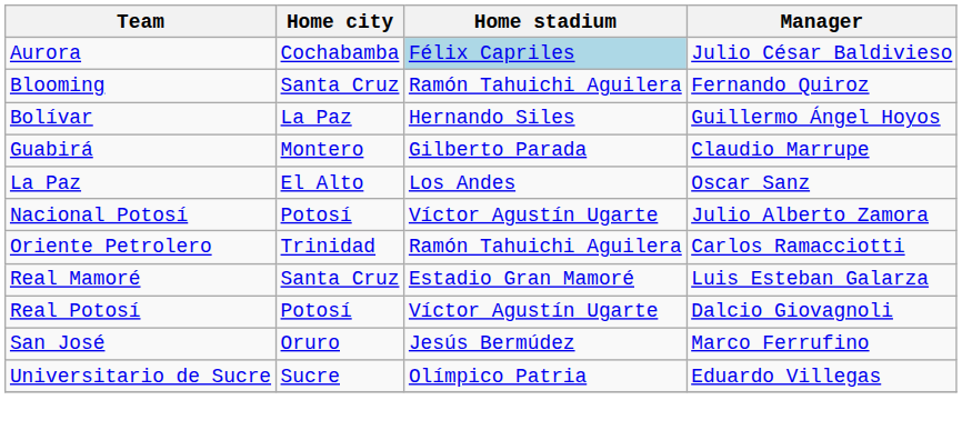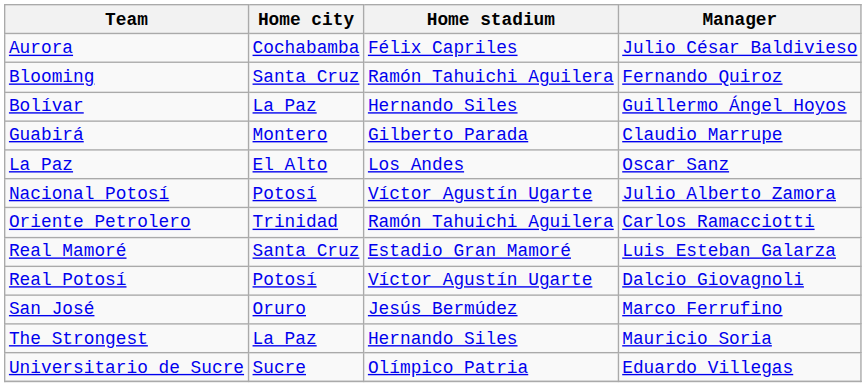 <table class="wikitable sortable">
 <tr>
 <th>Team</th>
 <th>Home city</th>
 <th>Home stadium</th>
 <th>Manager</th>
 </tr>
 <tr>
 <td><a href='#'>Aurora</a></td>
 <td><a href='#'>Cochabamba</a></td>
-<td style="background: lightblue;"><a href='#'>Félix Capriles</a></td>
+<td><a href='#'>Félix Capriles</a></td>
 <td><a href='#'>Julio César Baldivieso</a></td>
 </tr>
 <tr>
 <td><a href='#'>Blooming</a></td>
 <td><a href='#'>Santa Cruz</a></td>
 <td><a href='#'>Ramón Tahuichi Aguilera</a></td>
 <td><a href='#'>Fernando Quiroz</a></td>
 </tr>
 <tr>
 <td><a href='#'>Bolívar</a></td>
 <td><a href='#'>La Paz</a></td>
 <td><a href='#'>Hernando Siles</a></td>
 <td><a href='#'>Guillermo Ángel Hoyos</a></td>
 </tr>
 <tr>
 <td><a href='#'>Guabirá</a></td>
 <td><a href='#'>Montero</a></td>
 <td><a href='#'>Gilberto Parada</a></td>
 <td><a href='#'>Claudio Marrupe</a></td>
 </tr>
 <tr>
 <td><a href='#'>La Paz</a></td>
 <td><a href='#'>El Alto</a></td>
 <td><a href='#'>Los Andes</a></td>
 <td><a href='#'>Oscar Sanz</a></td>
 </tr>
 <tr>
 <td><a href='#'>Nacional Potosí</a></td>
 <td><a href='#'>Potosí</a></td>
 <td><a href='#'>Víctor Agustín Ugarte</a></td>
 <td><a href='#'>Julio Alberto Zamora</a></td>
 </tr>
 <tr>
 <td><a href='#'>Oriente Petrolero</a></td>
 <td><a href='#'>Trinidad</a></td>
 <td><a href='#'>Ramón Tahuichi Aguilera</a></td>
 <td><a href='#'>Carlos Ramacciotti</a></td>
 </tr>
 <tr>
 <td><a href='#'>Real Mamoré</a></td>
 <td><a href='#'>Santa Cruz</a></td>
 <td><a href='#'>Estadio Gran Mamoré</a></td>
 <td><a href='#'>Luis Esteban Galarza</a></td>
 </tr>
 <tr>
 <td><a href='#'>Real Potosí</a></td>
 <td><a href='#'>Potosí</a></td>
 <td><a href='#'>Víctor Agustín Ugarte</a></td>
 <td><a href='#'>Dalcio Giovagnoli</a></td>
 </tr>
 <tr>
 <td><a href='#'>San José</a></td>
 <td><a href='#'>Oruro</a></td>
 <td><a href='#'>Jesús Bermúdez</a></td>
 <td><a href='#'>Marco Ferrufino</a></td>
 </tr>
 <tr>
+<td><a href='#'>The Strongest</a></td>
+<td><a href='#'>La Paz</a></td>
+<td><a href='#'>Hernando Siles</a></td>
+<td><a href='#'>Mauricio Soria</a></td>
+</tr>
+<tr>
 <td><a href='#'>Universitario de Sucre</a></td>
 <td><a href='#'>Sucre</a></td>
 <td><a href='#'>Olímpico Patria</a></td>
 <td><a href='#'>Eduardo Villegas</a></td>
 </tr>
 <tr>
 </tr>
 </table>
